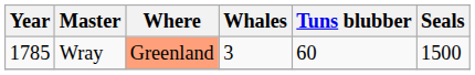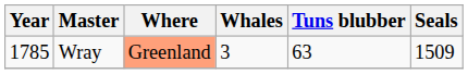 <table class="sortable wikitable">
 <tr>
 <th>Year</th>
 <th>Master</th>
 <th>Where</th>
 <th>Whales</th>
 <th><a href='#'>Tuns</a> blubber</th>
 <th>Seals</th>
 </tr>
 <tr>
 <td>1785</td>
 <td>Wray</td>
 <td style="background: lightsalmon;">Greenland</td>
 <td>3</td>
-<td>60</td>
-<td>1500</td>
+<td>63</td>
+<td>1509</td>
 </tr>
 <tr>
 </tr>
 </table>
